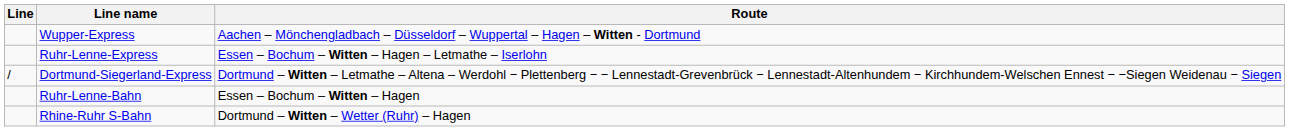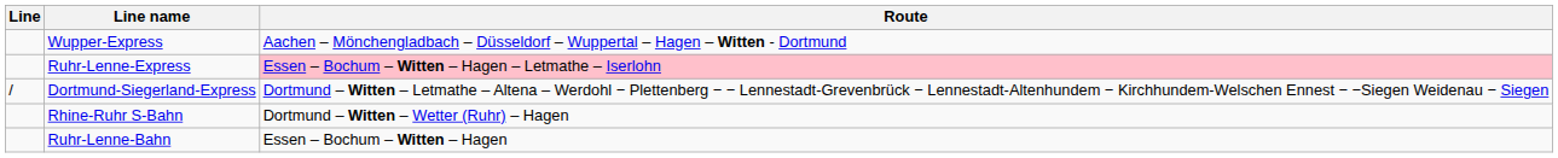 <table class="wikitable">
 <tr>
 <th>Line</th>
 <th>Line name</th>
 <th>Route</th>
 </tr>
 <tr>
 <td></td>
 <td><a href='#'>Wupper-Express</a></td>
 <td><a href='#'>Aachen</a> – <a href='#'>Mönchengladbach</a> – <a href='#'>Düsseldorf</a> – <a href='#'>Wuppertal</a> – <a href='#'>Hagen</a> – <strong>Witten</strong> - <a href='#'>Dortmund</a></td>
 </tr>
 <tr>
 <td></td>
 <td><a href='#'>Ruhr-Lenne-Express</a></td>
-<td><a href='#'>Essen</a> – <a href='#'>Bochum</a> – <strong>Witten</strong> – Hagen – Letmathe – <a href='#'>Iserlohn</a></td>
+<td style="background: pink;"><a href='#'>Essen</a> – <a href='#'>Bochum</a> – <strong>Witten</strong> – Hagen – Letmathe – <a href='#'>Iserlohn</a></td>
 </tr>
 <tr>
 <td>/<br></td>
 <td><a href='#'>Dortmund-Siegerland-Express</a></td>
 <td><a href='#'>Dortmund</a> – <strong>Witten</strong> – Letmathe – Altena – Werdohl − Plettenberg −  − Lennestadt-Grevenbrück − Lennestadt-Altenhundem − Kirchhundem-Welschen Ennest −  −Siegen Weidenau − <a href='#'>Siegen</a></td>
 </tr>
 <tr>
 <td></td>
+<td><a href='#'>Rhine-Ruhr S-Bahn</a></td>
+<td>Dortmund – <strong>Witten</strong> – <a href='#'>Wetter (Ruhr)</a> – Hagen</td>
+</tr>
+<tr>
+<td></td>
 <td><a href='#'>Ruhr-Lenne-Bahn</a></td>
 <td>Essen – Bochum – <strong>Witten</strong> – Hagen</td>
 </tr>
-<tr>
-<td></td>
-<td><a href='#'>Rhine-Ruhr S-Bahn</a></td>
-<td>Dortmund – <strong>Witten</strong> – <a href='#'>Wetter (Ruhr)</a> – Hagen</td>
-</tr>
 </table>
